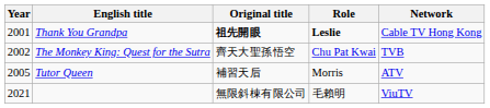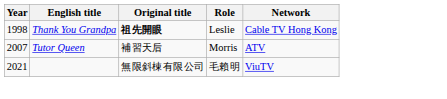 <table class="wikitable sortable">
 <tr>
 <th>Year</th>
 <th>English title</th>
 <th>Original title</th>
 <th>Role</th>
 <th class="unsortable">Network</th>
 </tr>
 <tr>
-<td>2001</td>
+<td>1998</td>
 <td><em><a href='#'>Thank You Grandpa</a></em></td>
 <td><strong>祖先開眼</strong></td>
-<td><strong>Leslie</strong></td>
+<td>Leslie</td>
 <td><a href='#'>Cable TV Hong Kong</a></td>
 </tr>
 <tr>
-<td>2002</td>
-<td><em><a href='#'>The Monkey King: Quest for the Sutra</a></em></td>
-<td>齊天大聖孫悟空</td>
-<td><a href='#'>Chu Pat Kwai</a></td>
-<td><a href='#'>TVB</a></td>
-</tr>
-<tr>
-<td>2005</td>
+<td>2007</td>
 <td><em><a href='#'>Tutor Queen</a></em></td>
 <td>補習天后</td>
 <td>Morris</td>
 <td><a href='#'>ATV</a></td>
 </tr>
 <tr>
 <td>2021</td>
 <td><em></em></td>
 <td>無限斜棟有限公司</td>
 <td>毛賴明</td>
 <td><a href='#'>ViuTV</a></td>
 </tr>
 </table>
